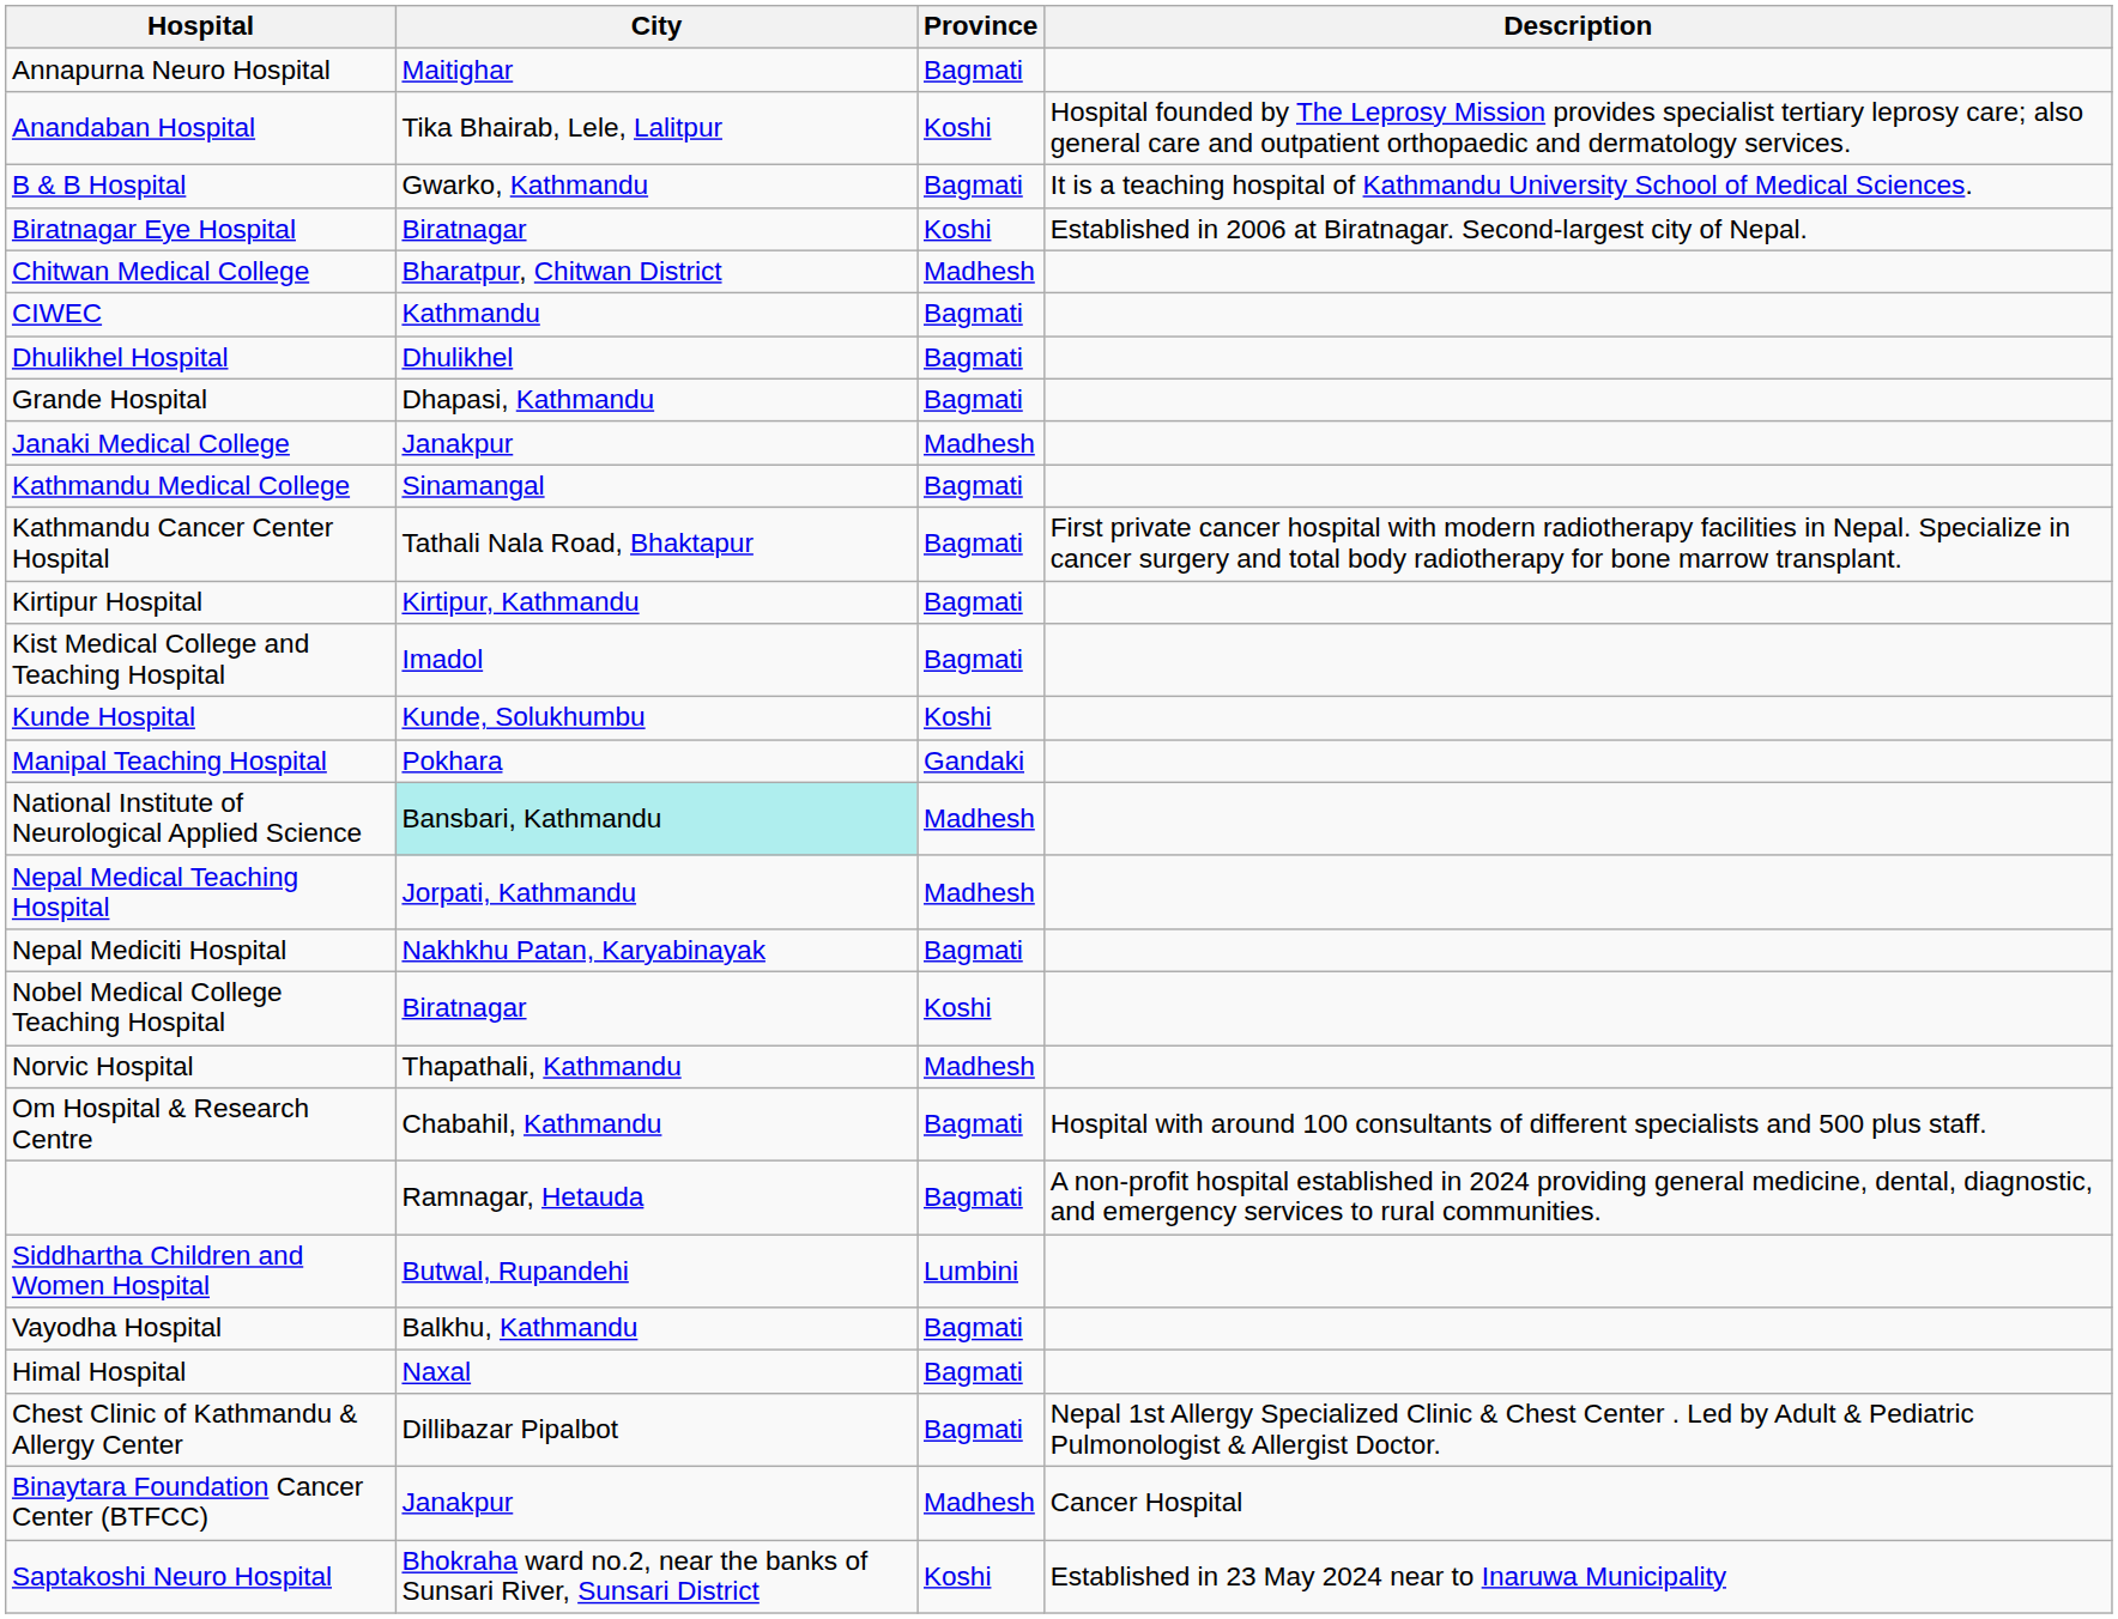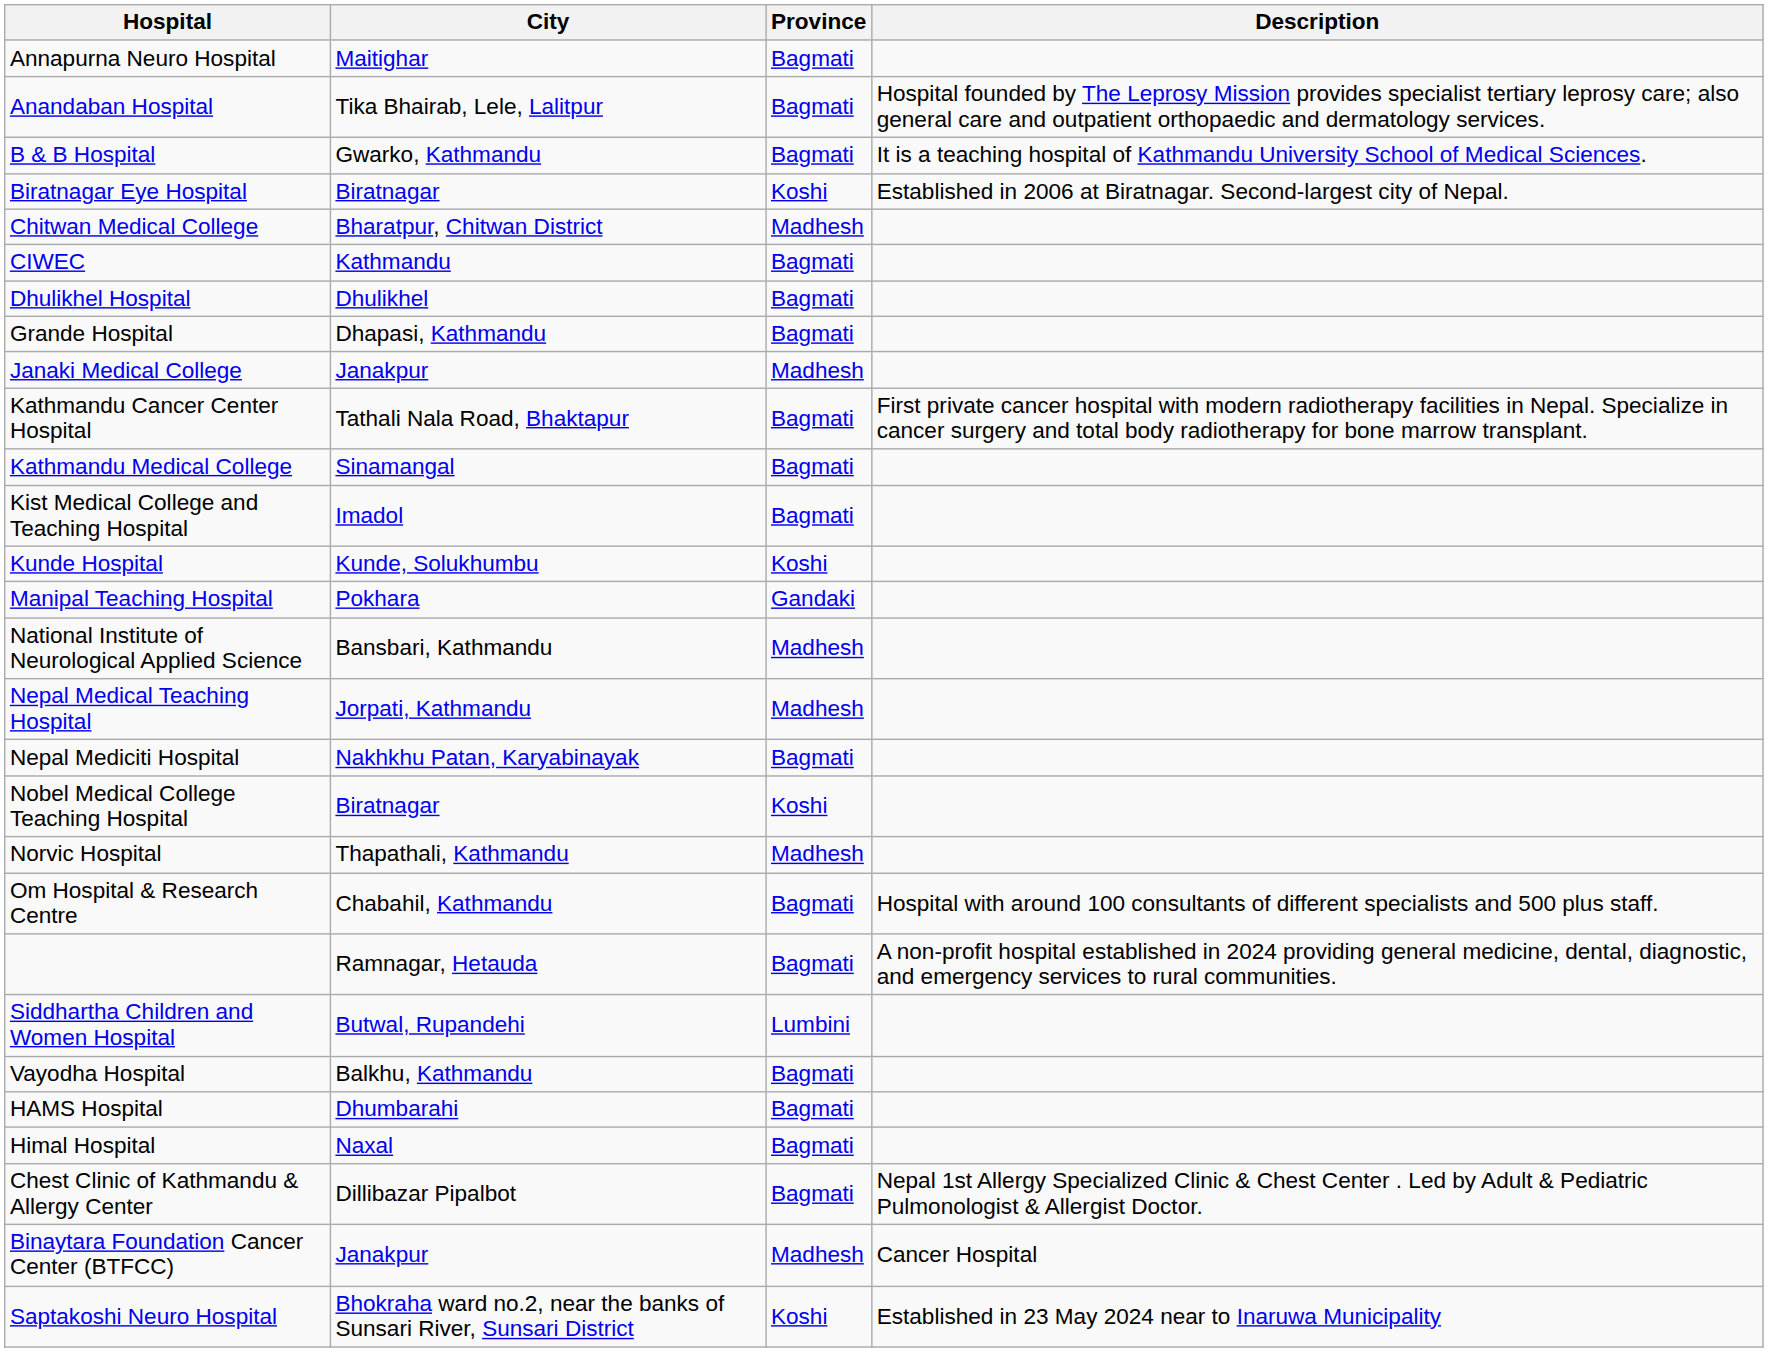 <table class="wikitable sortable">
 <tr>
 <th>Hospital</th>
 <th>City</th>
 <th>Province</th>
 <th>Description</th>
 </tr>
 <tr>
 <td>Annapurna Neuro Hospital</td>
 <td><a href='#'>Maitighar</a></td>
 <td><a href='#'>Bagmati</a></td>
 </tr>
 <tr>
 <td><a href='#'>Anandaban Hospital</a></td>
 <td>Tika Bhairab, Lele, <a href='#'>Lalitpur</a></td>
-<td><a href='#'>Koshi</a></td>
+<td><a href='#'>Bagmati</a></td>
 <td>Hospital founded by <a href='#'>The Leprosy Mission</a> provides specialist tertiary leprosy care; also general care and outpatient orthopaedic and dermatology services.</td>
 </tr>
 <tr>
 <td><a href='#'>B & B Hospital</a></td>
 <td>Gwarko, <a href='#'>Kathmandu</a></td>
 <td><a href='#'>Bagmati</a></td>
 <td>It is a teaching hospital of <a href='#'>Kathmandu University School of Medical Sciences</a>.</td>
 </tr>
 <tr>
 <td><a href='#'>Biratnagar Eye Hospital</a></td>
 <td><a href='#'>Biratnagar</a></td>
 <td><a href='#'>Koshi</a></td>
 <td>Established in 2006 at Biratnagar. Second-largest city of Nepal.</td>
 </tr>
 <tr>
 <td><a href='#'>Chitwan Medical College</a></td>
 <td><a href='#'>Bharatpur</a>, <a href='#'>Chitwan District</a></td>
 <td><a href='#'>Madhesh</a></td>
 <td></td>
 </tr>
 <tr>
 <td><a href='#'>CIWEC</a></td>
 <td><a href='#'>Kathmandu</a></td>
 <td><a href='#'>Bagmati</a></td>
 </tr>
 <tr>
 <td><a href='#'>Dhulikhel Hospital</a></td>
 <td><a href='#'>Dhulikhel</a></td>
 <td><a href='#'>Bagmati</a></td>
 <td></td>
 </tr>
 <tr>
 <td>Grande Hospital</td>
 <td>Dhapasi, <a href='#'>Kathmandu</a></td>
 <td><a href='#'>Bagmati</a></td>
 <td></td>
 </tr>
 <tr>
 <td><a href='#'>Janaki Medical College</a></td>
 <td><a href='#'>Janakpur</a></td>
 <td><a href='#'>Madhesh</a></td>
 <td></td>
 </tr>
 <tr>
-<td><a href='#'>Kathmandu Medical College</a></td>
-<td><a href='#'>Sinamangal</a></td>
-<td><a href='#'>Bagmati</a></td>
-<td></td>
-</tr>
-<tr>
 <td>Kathmandu Cancer Center Hospital</td>
 <td>Tathali Nala Road, <a href='#'>Bhaktapur</a></td>
 <td><a href='#'>Bagmati</a></td>
 <td>First private cancer hospital with modern radiotherapy facilities in Nepal. Specialize in cancer surgery and total body radiotherapy for bone marrow transplant.</td>
 </tr>
 <tr>
-<td>Kirtipur Hospital</td>
-<td><a href='#'>Kirtipur, Kathmandu</a></td>
+<td><a href='#'>Kathmandu Medical College</a></td>
+<td><a href='#'>Sinamangal</a></td>
 <td><a href='#'>Bagmati</a></td>
 <td></td>
 </tr>
 <tr>
 <td>Kist Medical College and Teaching Hospital</td>
 <td><a href='#'>Imadol</a></td>
 <td><a href='#'>Bagmati</a></td>
 <td></td>
 </tr>
 <tr>
 <td><a href='#'>Kunde Hospital</a></td>
 <td><a href='#'>Kunde, Solukhumbu</a></td>
 <td><a href='#'>Koshi</a></td>
 <td></td>
 </tr>
 <tr>
 <td><a href='#'>Manipal Teaching Hospital</a></td>
 <td><a href='#'>Pokhara</a></td>
 <td><a href='#'>Gandaki</a></td>
 <td></td>
 </tr>
 <tr>
 <td>National Institute of Neurological Applied Science</td>
-<td style="background: paleturquoise;">Bansbari, Kathmandu</td>
+<td>Bansbari, Kathmandu</td>
 <td><a href='#'>Madhesh</a></td>
 <td></td>
 </tr>
 <tr>
 <td><a href='#'>Nepal Medical Teaching Hospital</a></td>
 <td><a href='#'>Jorpati, Kathmandu</a></td>
 <td><a href='#'>Madhesh</a></td>
 <td></td>
 </tr>
 <tr>
 <td>Nepal Mediciti Hospital</td>
 <td><a href='#'>Nakhkhu Patan, Karyabinayak</a></td>
 <td><a href='#'>Bagmati</a></td>
 <td></td>
 </tr>
 <tr>
 <td>Nobel Medical College Teaching Hospital</td>
 <td><a href='#'>Biratnagar</a></td>
 <td><a href='#'>Koshi</a></td>
 <td></td>
 </tr>
 <tr>
 <td>Norvic Hospital</td>
 <td>Thapathali, <a href='#'>Kathmandu</a></td>
 <td><a href='#'>Madhesh</a></td>
 <td></td>
 </tr>
 <tr>
 <td>Om Hospital & Research Centre</td>
 <td>Chabahil, <a href='#'>Kathmandu</a></td>
 <td><a href='#'>Bagmati</a></td>
 <td>Hospital with around 100 consultants of different specialists and 500 plus staff.</td>
 </tr>
 <tr>
 <td></td>
 <td>Ramnagar, <a href='#'>Hetauda</a></td>
 <td><a href='#'>Bagmati</a></td>
 <td>A non-profit hospital established in 2024 providing general medicine, dental, diagnostic, and emergency services to rural communities.</td>
 </tr>
 <tr>
 <td><a href='#'>Siddhartha Children and Women Hospital</a></td>
 <td><a href='#'>Butwal, Rupandehi</a></td>
 <td><a href='#'>Lumbini</a></td>
 <td></td>
 </tr>
 <tr>
 <td>Vayodha Hospital</td>
 <td>Balkhu, <a href='#'>Kathmandu</a></td>
 <td><a href='#'>Bagmati</a></td>
 <td></td>
 </tr>
 <tr>
+<td>HAMS Hospital</td>
+<td><a href='#'>Dhumbarahi</a></td>
+<td><a href='#'>Bagmati</a></td>
+<td></td>
+</tr>
+<tr>
 <td>Himal Hospital</td>
 <td><a href='#'>Naxal</a></td>
 <td><a href='#'>Bagmati</a></td>
 <td></td>
 </tr>
 <tr>
 <td>Chest Clinic of Kathmandu & Allergy Center</td>
 <td>Dillibazar Pipalbot</td>
 <td><a href='#'>Bagmati</a></td>
 <td>Nepal 1st Allergy Specialized Clinic & Chest Center . Led by Adult & Pediatric Pulmonologist & Allergist Doctor.</td>
 </tr>
 <tr>
 <td><a href='#'>Binaytara Foundation</a> Cancer Center (BTFCC)</td>
 <td><a href='#'>Janakpur</a></td>
 <td><a href='#'>Madhesh</a></td>
 <td>Cancer Hospital</td>
 </tr>
 <tr>
 <td><a href='#'>Saptakoshi Neuro Hospital</a></td>
 <td><a href='#'>Bhokraha</a> ward no.2, near the banks of Sunsari River,  <a href='#'>Sunsari District</a></td>
 <td><a href='#'>Koshi</a></td>
 <td>Established in 23 May 2024 near to <a href='#'>Inaruwa Municipality</a></td>
 </tr>
 </table>
